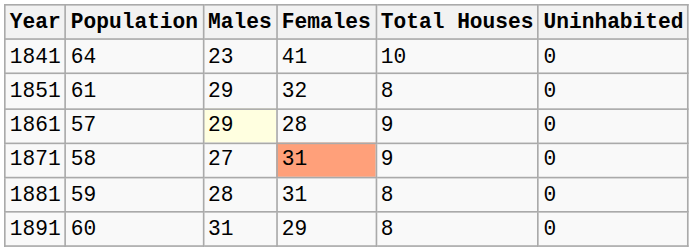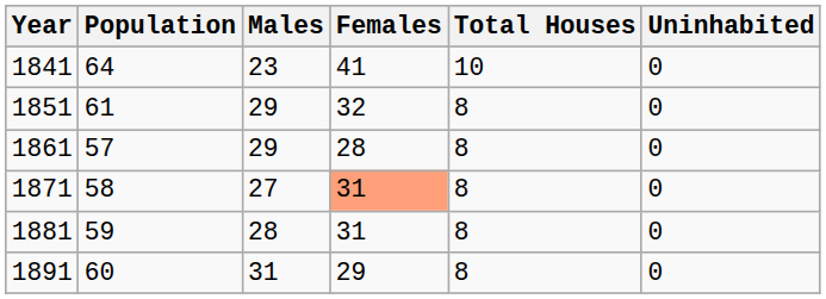 <table class="wikitable">
 <tr>
 <th>Year</th>
 <th>Population</th>
 <th>Males</th>
 <th>Females</th>
 <th>Total Houses</th>
 <th>Uninhabited</th>
 </tr>
 <tr>
 <td>1841</td>
 <td>64</td>
 <td>23</td>
 <td>41</td>
 <td>10</td>
 <td>0</td>
 </tr>
 <tr>
 <td>1851</td>
 <td>61</td>
 <td>29</td>
 <td>32</td>
 <td>8</td>
 <td>0</td>
 </tr>
 <tr>
 <td>1861</td>
 <td>57</td>
-<td style="background: lightyellow;">29</td>
+<td>29</td>
 <td>28</td>
-<td>9</td>
+<td>8</td>
 <td>0</td>
 </tr>
 <tr>
 <td>1871</td>
 <td>58</td>
 <td>27</td>
 <td style="background: lightsalmon;">31</td>
-<td>9</td>
+<td>8</td>
 <td>0</td>
 </tr>
 <tr>
 <td>1881</td>
 <td>59</td>
 <td>28</td>
 <td>31</td>
 <td>8</td>
 <td>0</td>
 </tr>
 <tr>
 <td>1891</td>
 <td>60</td>
 <td>31</td>
 <td>29</td>
 <td>8</td>
 <td>0</td>
 </tr>
 </table>
